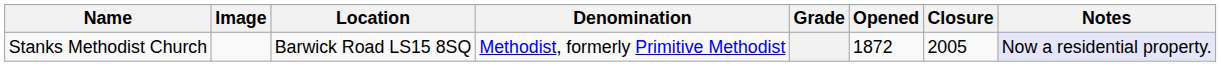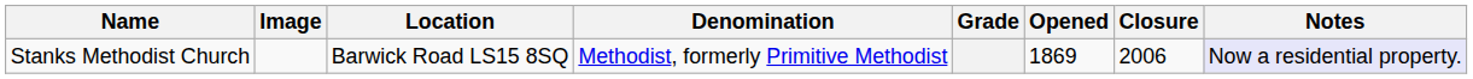 <table class="wikitable sortable">
 <tr>
 <th>Name</th>
 <th class="unsortable">Image</th>
 <th>Location</th>
 <th>Denomination</th>
 <th>Grade</th>
 <th>Opened</th>
 <th>Closure</th>
 <th class="unsortable">Notes</th>
 </tr>
 <tr>
 <td>Stanks Methodist Church</td>
 <td></td>
 <td>Barwick Road LS15 8SQ</td>
 <td><a href='#'>Methodist</a>, formerly <a href='#'>Primitive Methodist</a></td>
 <th></th>
-<td>1872</td>
-<td>2005</td>
+<td>1869</td>
+<td>2006</td>
 <td style="background: lavender;">Now a residential property.</td>
 </tr>
 </table>
